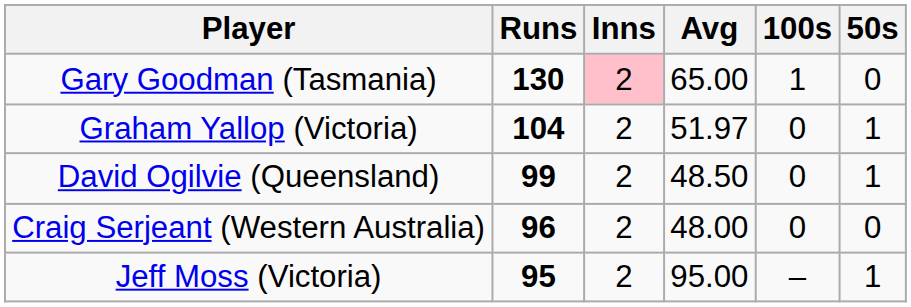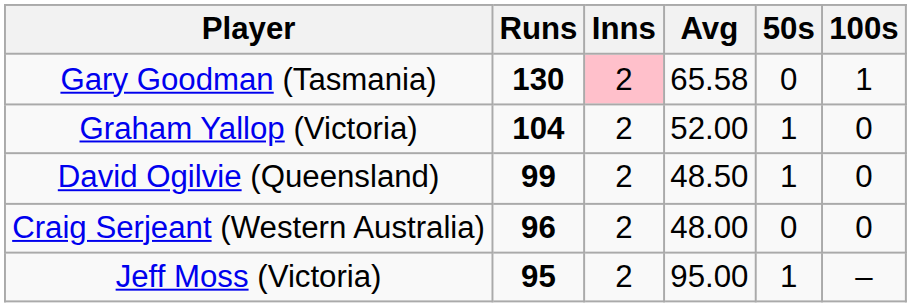 <table class="wikitable">
 <tr>
 <th>Player</th>
 <th>Runs</th>
 <th>Inns</th>
 <th>Avg</th>
+<th>50s</th>
 <th>100s</th>
-<th>50s</th>
 </tr>
 <tr align=center>
 <td><a href='#'>Gary Goodman</a> (Tasmania)</td>
 <td><strong>130</strong></td>
 <td style="background: pink;">2</td>
-<td>65.00</td>
+<td>65.58</td>
+<td>0</td>
 <td>1</td>
-<td>0</td>
 </tr>
 <tr align=center>
 <td><a href='#'>Graham Yallop</a> (Victoria)</td>
 <td><strong>104</strong></td>
 <td>2</td>
-<td>51.97</td>
+<td>52.00</td>
+<td>1</td>
 <td>0</td>
-<td>1</td>
 </tr>
 <tr align=center>
 <td><a href='#'>David Ogilvie</a> (Queensland)</td>
 <td><strong>99</strong></td>
 <td>2</td>
 <td>48.50</td>
+<td>1</td>
 <td>0</td>
-<td>1</td>
 </tr>
 <tr align=center>
 <td><a href='#'>Craig Serjeant</a> (Western Australia)</td>
 <td><strong>96</strong></td>
 <td>2</td>
 <td>48.00</td>
 <td>0</td>
 <td>0</td>
 </tr>
 <tr align=center>
 <td><a href='#'>Jeff Moss</a> (Victoria)</td>
 <td><strong>95</strong></td>
 <td>2</td>
 <td>95.00</td>
+<td>1</td>
 <td>–</td>
-<td>1</td>
 </tr>
 </table>
